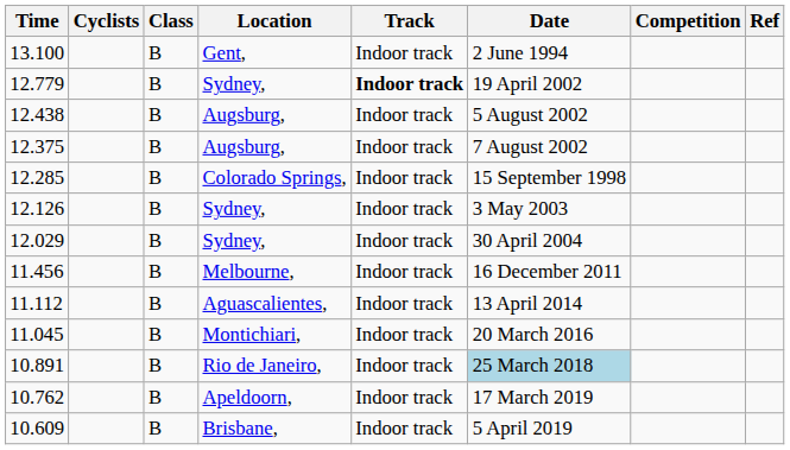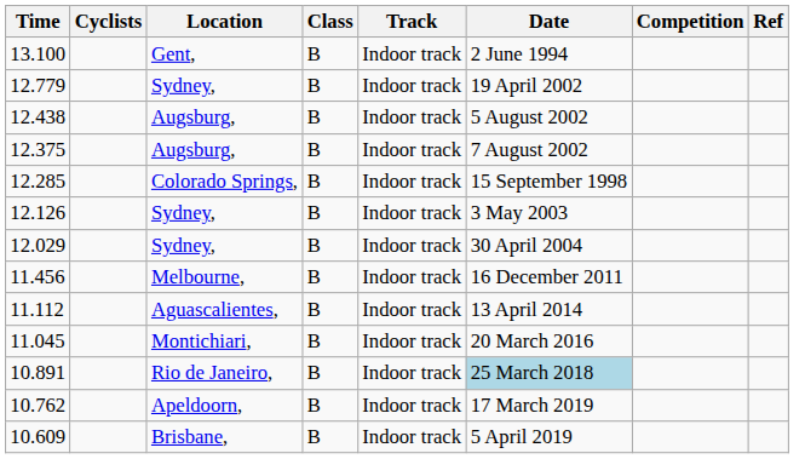 <table class="wikitable">
 <tr align="left">
 <th>Time</th>
 <th>Cyclists</th>
+<th>Location</th>
 <th>Class</th>
-<th>Location</th>
 <th>Track</th>
 <th>Date</th>
 <th>Competition</th>
 <th>Ref</th>
 </tr>
 <tr>
 <td>13.100</td>
 <td><br></td>
+<td><a href='#'>Gent</a>, </td>
 <td>B</td>
-<td><a href='#'>Gent</a>, </td>
 <td>Indoor track</td>
 <td>2 June 1994</td>
 <td></td>
 <td></td>
 </tr>
 <tr>
 <td>12.779</td>
 <td><br></td>
+<td><a href='#'>Sydney</a>, </td>
 <td>B</td>
-<td><a href='#'>Sydney</a>, </td>
-<td><strong>Indoor track</strong></td>
+<td>Indoor track</td>
 <td>19 April 2002</td>
 <td></td>
 <td></td>
 </tr>
 <tr>
 <td>12.438</td>
 <td><br></td>
+<td><a href='#'>Augsburg</a>, </td>
 <td>B</td>
-<td><a href='#'>Augsburg</a>, </td>
 <td>Indoor track</td>
 <td>5 August 2002</td>
 <td></td>
 <td></td>
 </tr>
 <tr>
 <td>12.375</td>
 <td><br></td>
+<td><a href='#'>Augsburg</a>, </td>
 <td>B</td>
-<td><a href='#'>Augsburg</a>, </td>
 <td>Indoor track</td>
 <td>7 August 2002</td>
 <td></td>
 <td></td>
 </tr>
 <tr>
 <td>12.285</td>
 <td><br></td>
+<td><a href='#'>Colorado Springs</a>, </td>
 <td>B</td>
-<td><a href='#'>Colorado Springs</a>, </td>
 <td>Indoor track</td>
 <td>15 September 1998</td>
 <td></td>
 <td></td>
 </tr>
 <tr>
 <td>12.126</td>
 <td><br></td>
+<td><a href='#'>Sydney</a>, </td>
 <td>B</td>
-<td><a href='#'>Sydney</a>, </td>
 <td>Indoor track</td>
 <td>3 May 2003</td>
 <td></td>
 <td></td>
 </tr>
 <tr>
 <td>12.029</td>
 <td><br></td>
+<td><a href='#'>Sydney</a>, </td>
 <td>B</td>
-<td><a href='#'>Sydney</a>, </td>
 <td>Indoor track</td>
 <td>30 April 2004</td>
 <td></td>
 <td></td>
 </tr>
 <tr>
 <td>11.456</td>
 <td><br></td>
+<td><a href='#'>Melbourne</a>, </td>
 <td>B</td>
-<td><a href='#'>Melbourne</a>, </td>
 <td>Indoor track</td>
 <td>16 December 2011</td>
 <td></td>
 <td></td>
 </tr>
 <tr>
 <td>11.112</td>
 <td><br></td>
+<td><a href='#'>Aguascalientes</a>, </td>
 <td>B</td>
-<td><a href='#'>Aguascalientes</a>, </td>
 <td>Indoor track</td>
 <td>13 April 2014</td>
 <td></td>
 <td></td>
 </tr>
 <tr>
 <td>11.045</td>
 <td><br></td>
+<td><a href='#'>Montichiari</a>, </td>
 <td>B</td>
-<td><a href='#'>Montichiari</a>, </td>
 <td>Indoor track</td>
 <td>20 March 2016</td>
 <td></td>
 <td></td>
 </tr>
 <tr>
 <td>10.891</td>
 <td><br></td>
+<td><a href='#'>Rio de Janeiro</a>, </td>
 <td>B</td>
-<td><a href='#'>Rio de Janeiro</a>, </td>
 <td>Indoor track</td>
 <td style="background: lightblue;">25 March 2018</td>
 <td></td>
 <td></td>
 </tr>
 <tr>
 <td>10.762</td>
 <td><br></td>
+<td><a href='#'>Apeldoorn</a>, </td>
 <td>B</td>
-<td><a href='#'>Apeldoorn</a>, </td>
 <td>Indoor track</td>
 <td>17 March 2019</td>
 <td></td>
 <td></td>
 </tr>
 <tr>
 <td>10.609</td>
 <td><br></td>
+<td><a href='#'>Brisbane</a>, </td>
 <td>B</td>
-<td><a href='#'>Brisbane</a>, </td>
 <td>Indoor track</td>
 <td>5 April 2019</td>
 <td></td>
 <td></td>
 </tr>
 </table>
